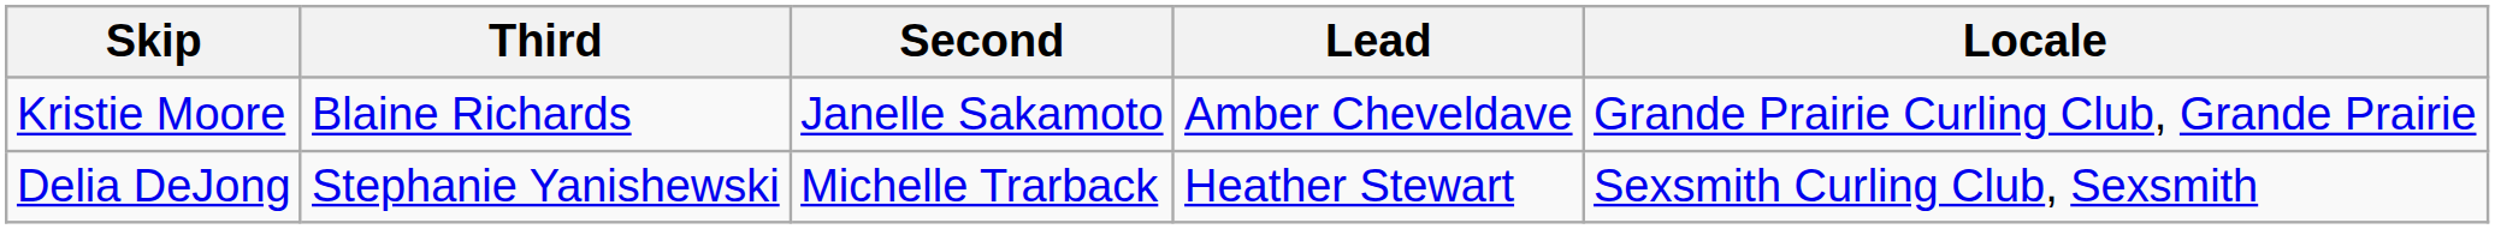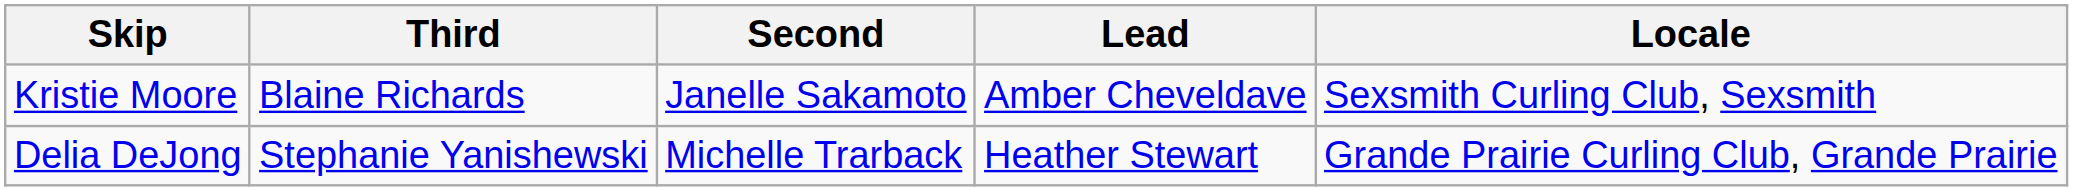 <table class=wikitable>
 <tr>
 <th>Skip</th>
 <th>Third</th>
 <th>Second</th>
 <th>Lead</th>
 <th>Locale</th>
 </tr>
 <tr>
 <td><a href='#'>Kristie Moore</a></td>
 <td><a href='#'>Blaine Richards</a></td>
 <td><a href='#'>Janelle Sakamoto</a></td>
 <td><a href='#'>Amber Cheveldave</a></td>
-<td><a href='#'>Grande Prairie Curling Club</a>, <a href='#'>Grande Prairie</a></td>
+<td><a href='#'>Sexsmith Curling Club</a>, <a href='#'>Sexsmith</a></td>
 </tr>
 <tr>
 <td><a href='#'>Delia DeJong</a></td>
 <td><a href='#'>Stephanie Yanishewski</a></td>
 <td><a href='#'>Michelle Trarback</a></td>
 <td><a href='#'>Heather Stewart</a></td>
-<td><a href='#'>Sexsmith Curling Club</a>, <a href='#'>Sexsmith</a></td>
+<td><a href='#'>Grande Prairie Curling Club</a>, <a href='#'>Grande Prairie</a></td>
 </tr>
 </table>
